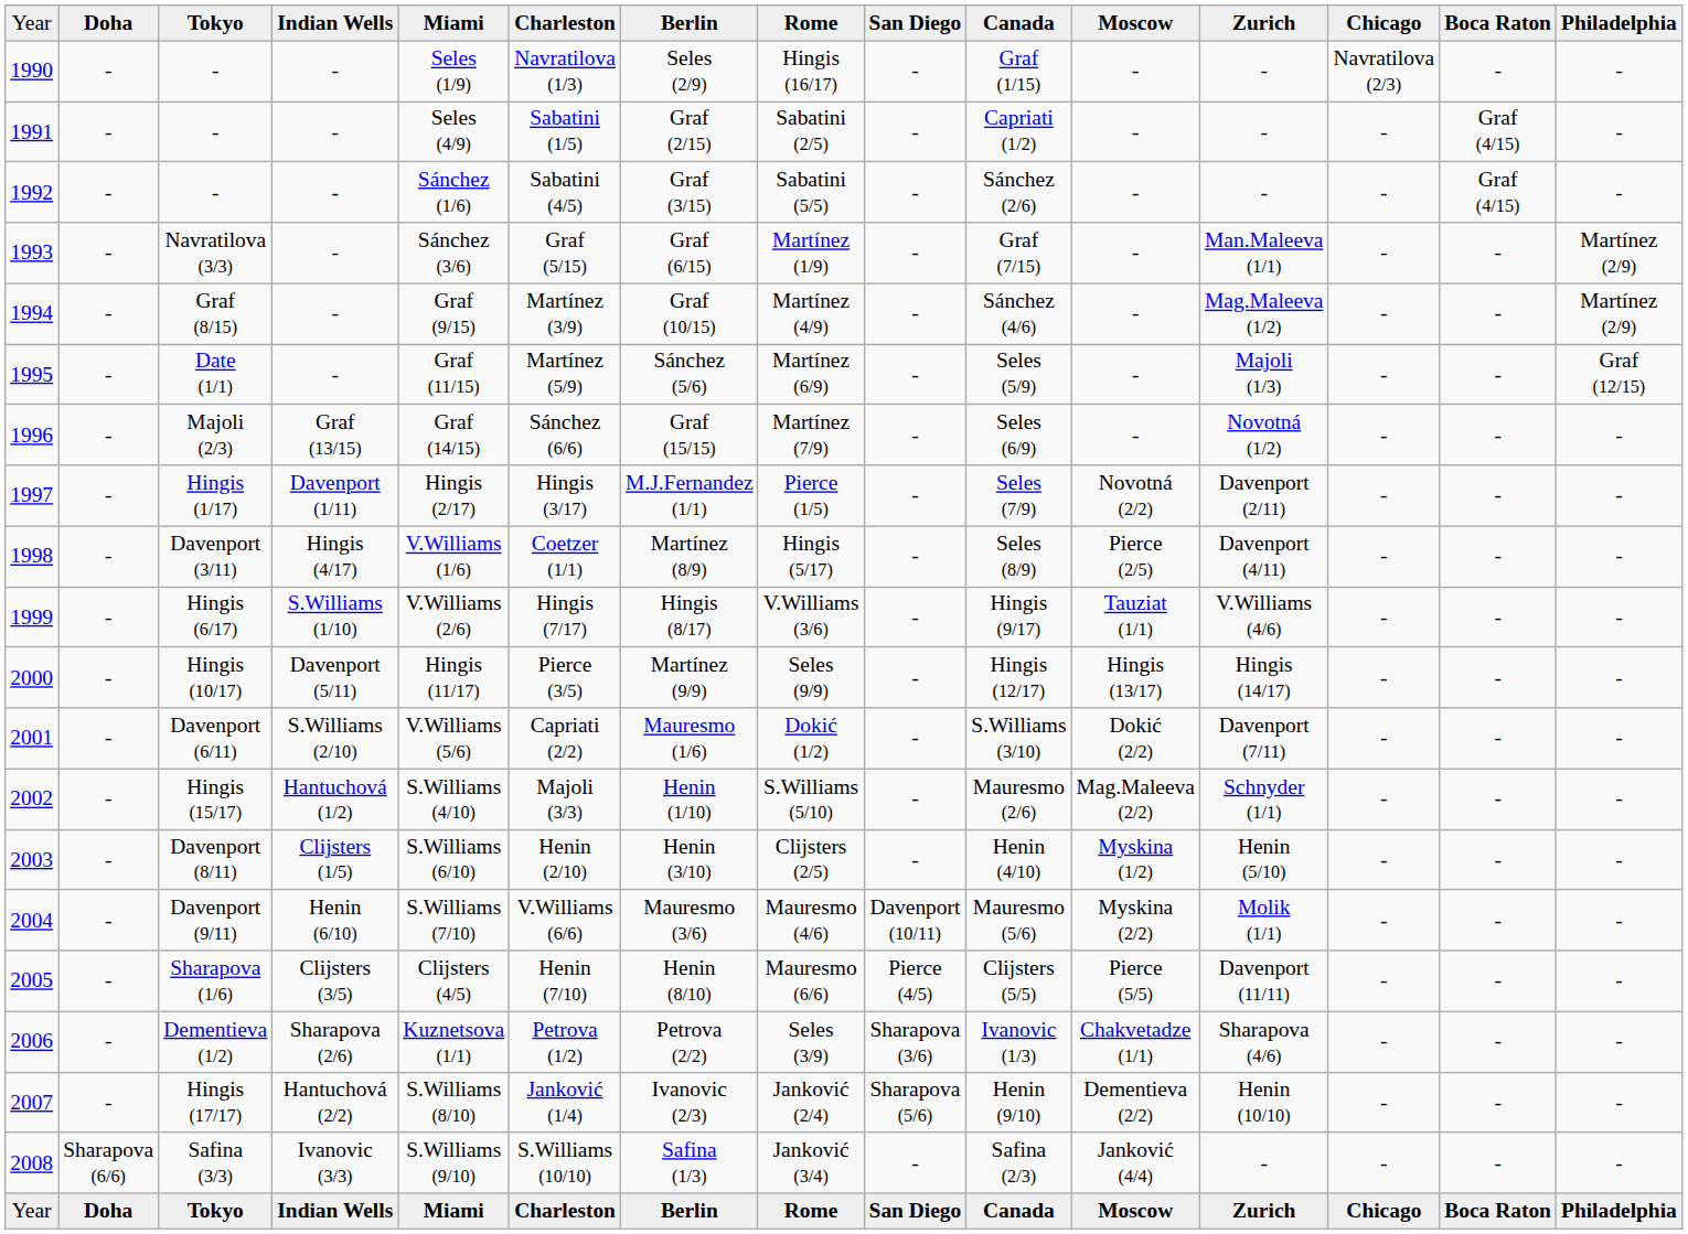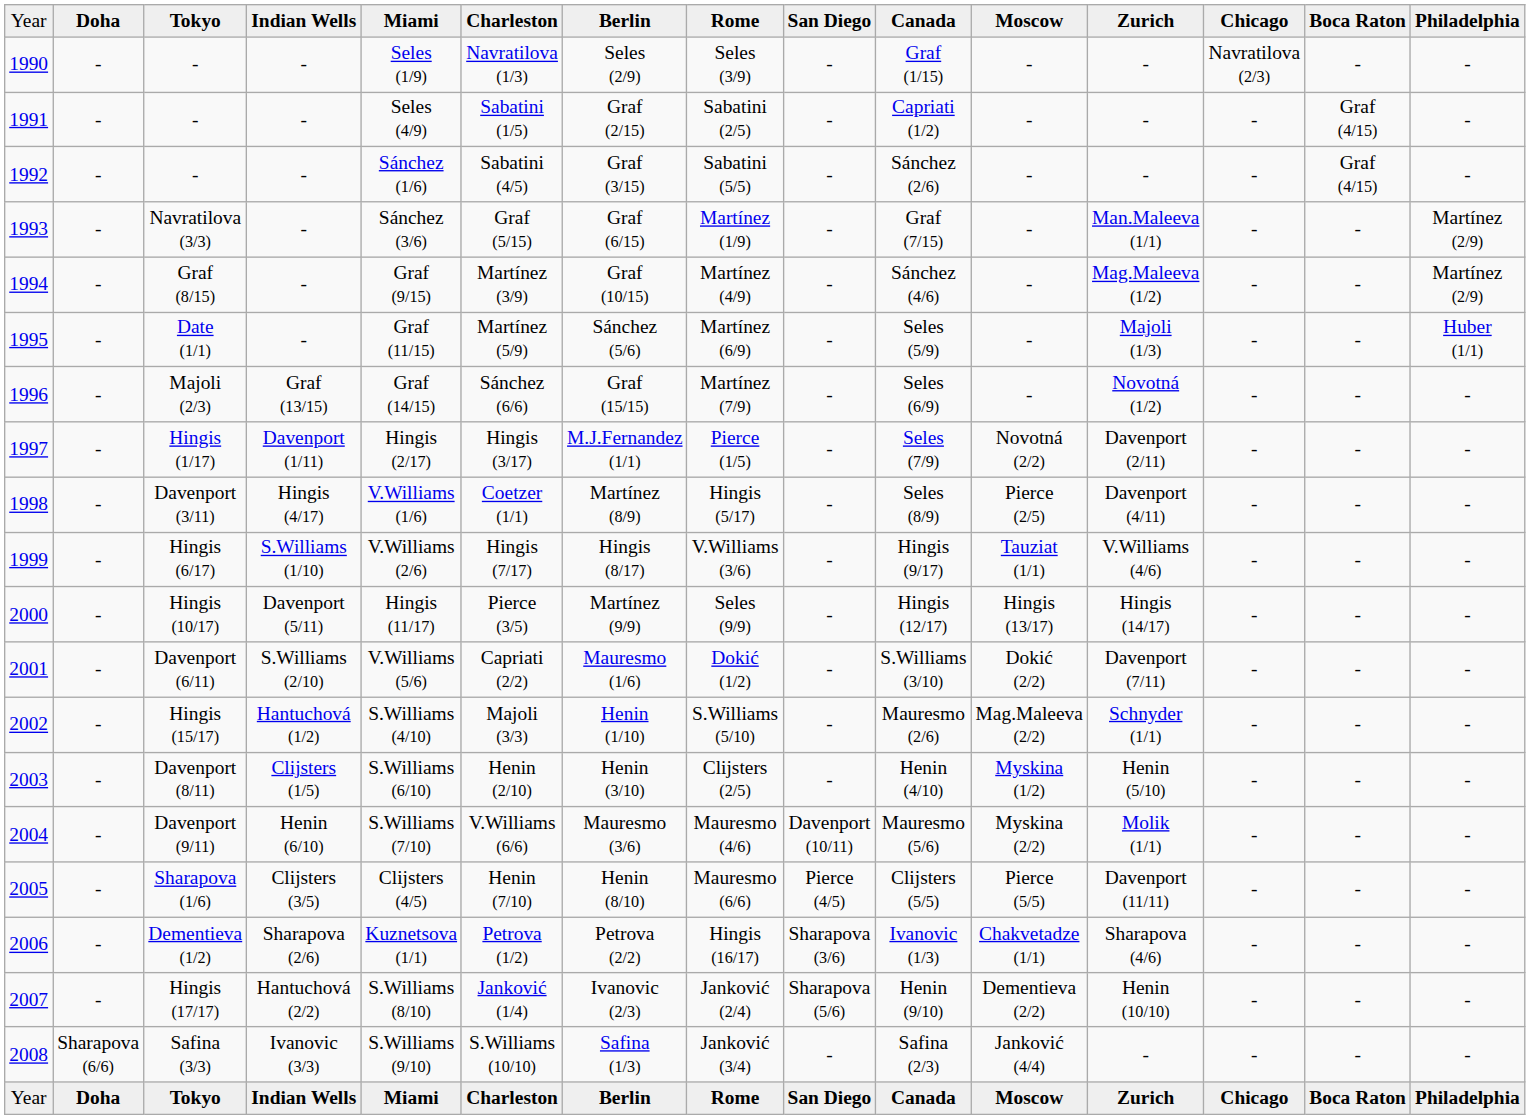 <table class="wikitable" style="font-size: 90%; text-align:center; border: #aaa solid 1px; border-collapse: collapse;">
 <tr bgcolor=efefef>
 <td>Year</td>
 <td><strong>Doha</strong></td>
 <td><strong>Tokyo</strong></td>
 <td><strong>Indian Wells</strong></td>
 <td><strong>Miami</strong></td>
 <td><strong>Charleston</strong></td>
 <td><strong>Berlin</strong></td>
 <td><strong>Rome</strong></td>
 <td><strong>San Diego</strong></td>
 <td><strong>Canada</strong></td>
 <td><strong>Moscow</strong></td>
 <td><strong>Zurich</strong></td>
 <td><strong>Chicago</strong></td>
 <td><strong>Boca Raton</strong></td>
 <td><strong>Philadelphia</strong></td>
 </tr>
 <tr>
 <td><a href='#'>1990</a></td>
 <td>-</td>
 <td>-</td>
 <td>-</td>
 <td><a href='#'>Seles</a><br><small>(1/9)</small></td>
 <td><a href='#'>Navratilova</a><br><small>(1/3)</small></td>
 <td>Seles<br><small>(2/9)</small></td>
-<td>Hingis<br><small>(16/17)</small></td>
+<td>Seles<br><small>(3/9)</small></td>
 <td>-</td>
 <td><a href='#'>Graf</a><br><small>(1/15)</small></td>
 <td>-</td>
 <td>-</td>
 <td>Navratilova<br><small>(2/3)</small></td>
 <td>-</td>
 <td>-</td>
 </tr>
 <tr>
 <td><a href='#'>1991</a></td>
 <td>-</td>
 <td>-</td>
 <td>-</td>
 <td>Seles<br><small>(4/9)</small></td>
 <td><a href='#'>Sabatini</a><br><small>(1/5)</small></td>
 <td>Graf<br><small>(2/15)</small></td>
 <td>Sabatini<br><small>(2/5)</small></td>
 <td>-</td>
 <td><a href='#'>Capriati</a><br><small>(1/2)</small></td>
 <td>-</td>
 <td>-</td>
 <td>-</td>
 <td>Graf<br><small>(4/15)</small></td>
 <td>-</td>
 </tr>
 <tr>
 <td><a href='#'>1992</a></td>
 <td>-</td>
 <td>-</td>
 <td>-</td>
 <td><a href='#'>Sánchez</a><br><small>(1/6)</small></td>
 <td>Sabatini<br><small>(4/5)</small></td>
 <td>Graf<br><small>(3/15)</small></td>
 <td>Sabatini<br><small>(5/5)</small></td>
 <td>-</td>
 <td>Sánchez<br><small>(2/6)</small></td>
 <td>-</td>
 <td>-</td>
 <td>-</td>
 <td>Graf<br><small>(4/15)</small></td>
 <td>-</td>
 </tr>
 <tr>
 <td><a href='#'>1993</a></td>
 <td>-</td>
 <td>Navratilova<br><small>(3/3)</small></td>
 <td>-</td>
 <td>Sánchez<br><small>(3/6)</small></td>
 <td>Graf<br><small>(5/15)</small></td>
 <td>Graf<br><small>(6/15)</small></td>
 <td><a href='#'>Martínez</a><br><small>(1/9)</small></td>
 <td>-</td>
 <td>Graf<br><small>(7/15)</small></td>
 <td>-</td>
 <td><a href='#'>Man.Maleeva</a><br><small>(1/1)</small></td>
 <td>-</td>
 <td>-</td>
 <td>Martínez<br><small>(2/9)</small></td>
 </tr>
 <tr>
 <td><a href='#'>1994</a></td>
 <td>-</td>
 <td>Graf<br><small>(8/15)</small></td>
 <td>-</td>
 <td>Graf<br><small>(9/15)</small></td>
 <td>Martínez<br><small>(3/9)</small></td>
 <td>Graf<br><small>(10/15)</small></td>
 <td>Martínez<br><small>(4/9)</small></td>
 <td>-</td>
 <td>Sánchez<br><small>(4/6)</small></td>
 <td>-</td>
 <td><a href='#'>Mag.Maleeva</a><br><small>(1/2)</small></td>
 <td>-</td>
 <td>-</td>
 <td>Martínez<br><small>(2/9)</small></td>
 </tr>
 <tr>
 <td><a href='#'>1995</a></td>
 <td>-</td>
 <td><a href='#'>Date</a><br><small>(1/1)</small></td>
 <td>-</td>
 <td>Graf<br><small>(11/15)</small></td>
 <td>Martínez<br><small>(5/9)</small></td>
 <td>Sánchez<br><small>(5/6)</small></td>
 <td>Martínez<br><small>(6/9)</small></td>
 <td>-</td>
 <td>Seles<br><small>(5/9)</small></td>
 <td>-</td>
 <td><a href='#'>Majoli</a><br><small>(1/3)</small></td>
 <td>-</td>
 <td>-</td>
-<td>Graf<br><small>(12/15)</small></td>
+<td><a href='#'>Huber</a><br><small>(1/1)</small></td>
 </tr>
 <tr>
 <td><a href='#'>1996</a></td>
 <td>-</td>
 <td>Majoli<br><small>(2/3)</small></td>
 <td>Graf<br><small>(13/15)</small></td>
 <td>Graf<br><small>(14/15)</small></td>
 <td>Sánchez<br><small>(6/6)</small></td>
 <td>Graf<br><small>(15/15)</small></td>
 <td>Martínez<br><small>(7/9)</small></td>
 <td>-</td>
 <td>Seles<br><small>(6/9)</small></td>
 <td>-</td>
 <td><a href='#'>Novotná</a><br><small>(1/2)</small></td>
 <td>-</td>
 <td>-</td>
 <td>-</td>
 </tr>
 <tr>
 <td><a href='#'>1997</a></td>
 <td>-</td>
 <td><a href='#'>Hingis</a><br><small>(1/17)</small></td>
 <td><a href='#'>Davenport</a><br><small>(1/11)</small></td>
 <td>Hingis<br><small>(2/17)</small></td>
 <td>Hingis<br><small>(3/17)</small></td>
 <td><a href='#'>M.J.Fernandez</a><br><small>(1/1)</small></td>
 <td><a href='#'>Pierce</a><br><small>(1/5)</small></td>
 <td>-</td>
 <td><a href='#'>Seles</a><br><small>(7/9)</small></td>
 <td>Novotná<br><small>(2/2)</small></td>
 <td>Davenport<br><small>(2/11)</small></td>
 <td>-</td>
 <td>-</td>
 <td>-</td>
 </tr>
 <tr>
 <td><a href='#'>1998</a></td>
 <td>-</td>
 <td>Davenport<br><small>(3/11)</small></td>
 <td>Hingis<br><small>(4/17)</small></td>
 <td><a href='#'>V.Williams</a><br><small>(1/6)</small></td>
 <td><a href='#'>Coetzer</a><br><small>(1/1)</small></td>
 <td>Martínez<br><small>(8/9)</small></td>
 <td>Hingis<br><small>(5/17)</small></td>
 <td>-</td>
 <td>Seles<br><small>(8/9)</small></td>
 <td>Pierce<br><small>(2/5)</small></td>
 <td>Davenport<br><small>(4/11)</small></td>
 <td>-</td>
 <td>-</td>
 <td>-</td>
 </tr>
 <tr>
 <td><a href='#'>1999</a></td>
 <td>-</td>
 <td>Hingis<br><small>(6/17)</small></td>
 <td><a href='#'>S.Williams</a><br><small>(1/10)</small></td>
 <td>V.Williams<br><small>(2/6)</small></td>
 <td>Hingis<br><small>(7/17)</small></td>
 <td>Hingis<br><small>(8/17)</small></td>
 <td>V.Williams<br><small>(3/6)</small></td>
 <td>-</td>
 <td>Hingis<br><small>(9/17)</small></td>
 <td><a href='#'>Tauziat</a><br><small>(1/1)</small></td>
 <td>V.Williams<br><small>(4/6)</small></td>
 <td>-</td>
 <td>-</td>
 <td>-</td>
 </tr>
 <tr>
 <td><a href='#'>2000</a></td>
 <td>-</td>
 <td>Hingis<br><small>(10/17)</small></td>
 <td>Davenport<br><small>(5/11)</small></td>
 <td>Hingis<br><small>(11/17)</small></td>
 <td>Pierce<br><small>(3/5)</small></td>
 <td>Martínez<br><small>(9/9)</small></td>
 <td>Seles<br><small>(9/9)</small></td>
 <td>-</td>
 <td>Hingis<br><small>(12/17)</small></td>
 <td>Hingis<br><small>(13/17)</small></td>
 <td>Hingis<br><small>(14/17)</small></td>
 <td>-</td>
 <td>-</td>
 <td>-</td>
 </tr>
 <tr>
 <td><a href='#'>2001</a></td>
 <td>-</td>
 <td>Davenport<br><small>(6/11)</small></td>
 <td>S.Williams<br><small>(2/10)</small></td>
 <td>V.Williams<br><small>(5/6)</small></td>
 <td>Capriati<br><small>(2/2)</small></td>
 <td><a href='#'>Mauresmo</a><br><small>(1/6)</small></td>
 <td><a href='#'>Dokić</a><br><small>(1/2)</small></td>
 <td>-</td>
 <td>S.Williams<br><small>(3/10)</small></td>
 <td>Dokić<br><small>(2/2)</small></td>
 <td>Davenport<br><small>(7/11)</small></td>
 <td>-</td>
 <td>-</td>
 <td>-</td>
 </tr>
 <tr>
 <td><a href='#'>2002</a></td>
 <td>-</td>
 <td>Hingis<br><small>(15/17)</small></td>
 <td><a href='#'>Hantuchová</a><br><small>(1/2)</small></td>
 <td>S.Williams<br><small>(4/10)</small></td>
 <td>Majoli<br><small>(3/3)</small></td>
 <td><a href='#'>Henin</a><br><small>(1/10)</small></td>
 <td>S.Williams<br><small>(5/10)</small></td>
 <td>-</td>
 <td>Mauresmo<br><small>(2/6)</small></td>
 <td>Mag.Maleeva<br><small>(2/2)</small></td>
 <td><a href='#'>Schnyder</a><br><small>(1/1)</small></td>
 <td>-</td>
 <td>-</td>
 <td>-</td>
 </tr>
 <tr>
 <td><a href='#'>2003</a></td>
 <td>-</td>
 <td>Davenport<br><small>(8/11)</small></td>
 <td><a href='#'>Clijsters</a><br><small>(1/5)</small></td>
 <td>S.Williams<br><small>(6/10)</small></td>
 <td>Henin<br><small>(2/10)</small></td>
 <td>Henin<br><small>(3/10)</small></td>
 <td>Clijsters<br><small>(2/5)</small></td>
 <td>-</td>
 <td>Henin<br><small>(4/10)</small></td>
 <td><a href='#'>Myskina</a><br><small>(1/2)</small></td>
 <td>Henin<br><small>(5/10)</small></td>
 <td>-</td>
 <td>-</td>
 <td>-</td>
 </tr>
 <tr>
 <td><a href='#'>2004</a></td>
 <td>-</td>
 <td>Davenport<br><small>(9/11)</small></td>
 <td>Henin<br><small>(6/10)</small></td>
 <td>S.Williams<br><small>(7/10)</small></td>
 <td>V.Williams<br><small>(6/6)</small></td>
 <td>Mauresmo<br><small>(3/6)</small></td>
 <td>Mauresmo<br><small>(4/6)</small></td>
 <td>Davenport<br><small>(10/11)</small></td>
 <td>Mauresmo<br><small>(5/6)</small></td>
 <td>Myskina<br><small>(2/2)</small></td>
 <td><a href='#'>Molik</a><br><small>(1/1)</small></td>
 <td>-</td>
 <td>-</td>
 <td>-</td>
 </tr>
 <tr>
 <td><a href='#'>2005</a></td>
 <td>-</td>
 <td><a href='#'>Sharapova</a><br><small>(1/6)</small></td>
 <td>Clijsters<br><small>(3/5)</small></td>
 <td>Clijsters<br><small>(4/5)</small></td>
 <td>Henin<br><small>(7/10)</small></td>
 <td>Henin<small><br>(8/10)</small></td>
 <td>Mauresmo<br><small>(6/6)</small></td>
 <td>Pierce<br><small>(4/5)</small></td>
 <td>Clijsters<br><small>(5/5)</small></td>
 <td>Pierce<br><small>(5/5)</small></td>
 <td>Davenport<br><small>(11/11)</small></td>
 <td>-</td>
 <td>-</td>
 <td>-</td>
 </tr>
 <tr>
 <td><a href='#'>2006</a></td>
 <td>-</td>
 <td><a href='#'>Dementieva</a><br><small>(1/2)</small></td>
 <td>Sharapova<br><small>(2/6)</small></td>
 <td><a href='#'>Kuznetsova</a><br><small>(1/1)</small></td>
 <td><a href='#'>Petrova</a><br><small>(1/2)</small></td>
 <td>Petrova<br><small>(2/2)</small></td>
-<td>Seles<br><small>(3/9)</small></td>
+<td>Hingis<br><small>(16/17)</small></td>
 <td>Sharapova<br><small>(3/6)</small></td>
 <td><a href='#'>Ivanovic</a><br><small>(1/3)</small></td>
 <td><a href='#'>Chakvetadze</a><br><small>(1/1)</small></td>
 <td>Sharapova<br><small>(4/6)</small></td>
 <td>-</td>
 <td>-</td>
 <td>-</td>
 </tr>
 <tr>
 <td><a href='#'>2007</a></td>
 <td>-</td>
 <td>Hingis<br><small>(17/17)</small></td>
 <td>Hantuchová<br><small>(2/2)</small></td>
 <td>S.Williams<br><small>(8/10)</small></td>
 <td><a href='#'>Janković</a><br><small>(1/4)</small></td>
 <td>Ivanovic<br><small>(2/3)</small></td>
 <td>Janković<br><small>(2/4)</small></td>
 <td>Sharapova<br><small>(5/6)</small></td>
 <td>Henin<br><small>(9/10)</small></td>
 <td>Dementieva<br><small>(2/2)</small></td>
 <td>Henin<br><small>(10/10)</small></td>
 <td>-</td>
 <td>-</td>
 <td>-</td>
 </tr>
 <tr>
 <td><a href='#'>2008</a></td>
 <td>Sharapova<br><small>(6/6)</small></td>
 <td>Safina<br><small>(3/3)</small></td>
 <td>Ivanovic<br><small>(3/3)</small></td>
 <td>S.Williams<br><small>(9/10)</small></td>
 <td>S.Williams<br><small>(10/10)</small></td>
 <td><a href='#'>Safina</a><br><small>(1/3)</small></td>
 <td>Janković <br><small>(3/4)</small></td>
 <td>-</td>
 <td>Safina <br><small>(2/3)</small></td>
 <td>Janković<br><small>(4/4)</small></td>
 <td>-</td>
 <td>-</td>
 <td>-</td>
 <td>-</td>
 </tr>
 <tr bgcolor=efefef>
 <td>Year</td>
 <td><strong>Doha</strong></td>
 <td><strong>Tokyo</strong></td>
 <td><strong>Indian Wells</strong></td>
 <td><strong>Miami</strong></td>
 <td><strong>Charleston</strong></td>
 <td><strong>Berlin</strong></td>
 <td><strong>Rome</strong></td>
 <td><strong>San Diego</strong></td>
 <td><strong>Canada</strong></td>
 <td><strong>Moscow</strong></td>
 <td><strong>Zurich</strong></td>
 <td><strong>Chicago</strong></td>
 <td><strong>Boca Raton</strong></td>
 <td><strong>Philadelphia</strong></td>
 </tr>
 </table>
